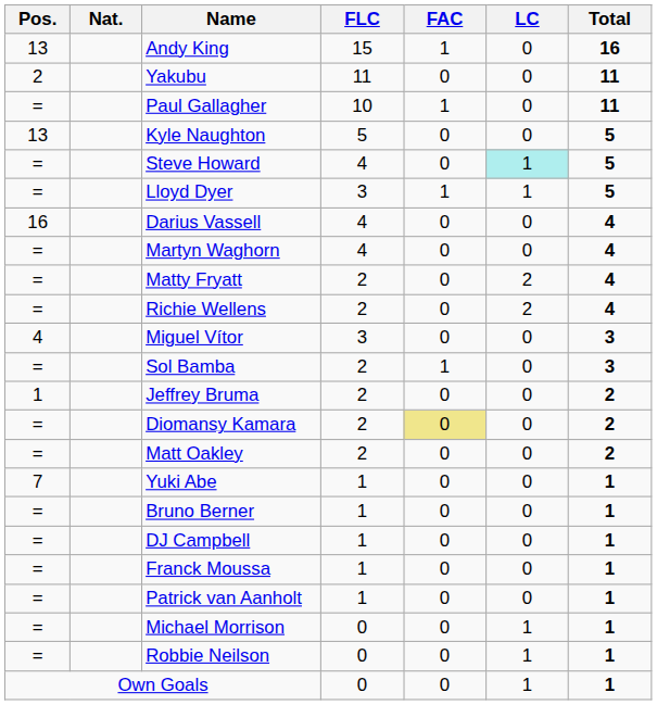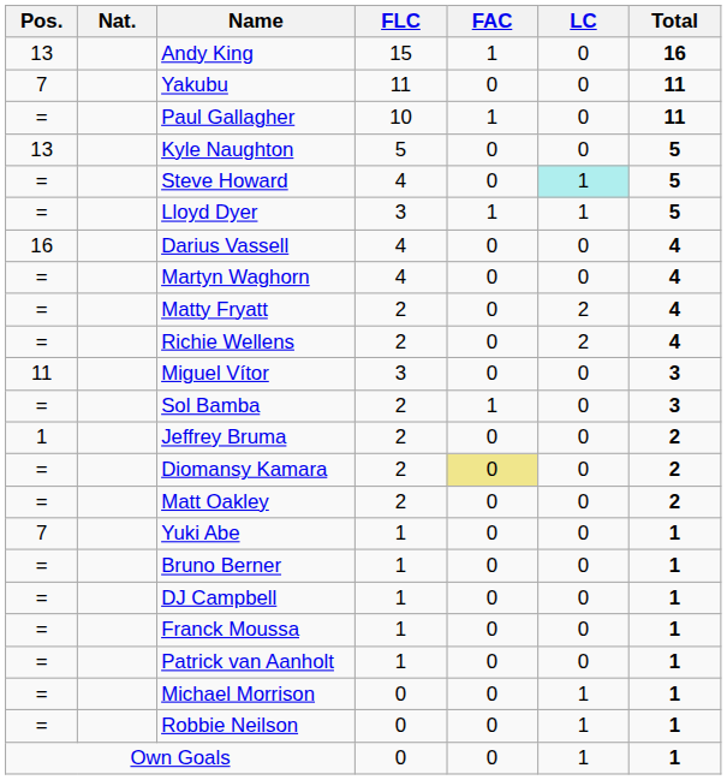 <table class="wikitable sortable">
 <tr>
 <th width=50>Pos.</th>
 <th width=55>Nat.</th>
 <th width=150>Name</th>
 <th width=65><a href='#'>FLC</a></th>
 <th width=65><a href='#'>FAC</a></th>
 <th width=65><a href='#'>LC</a></th>
 <th width=65>Total</th>
 </tr>
 <tr>
 <td align=center>13</td>
 <td align=center></td>
 <td><a href='#'>Andy King</a></td>
 <td align=center>15</td>
 <td align=center>1</td>
 <td align=center>0</td>
 <td align=center><strong>16</strong></td>
 </tr>
 <tr>
-<td align=center>2</td>
+<td align=center>7</td>
 <td align=center></td>
 <td><a href='#'>Yakubu</a></td>
 <td align=center>11</td>
 <td align=center>0</td>
 <td align=center>0</td>
 <td align=center><strong>11</strong></td>
 </tr>
 <tr>
 <td align=center>=</td>
 <td align=center></td>
 <td><a href='#'>Paul Gallagher</a></td>
 <td align=center>10</td>
 <td align=center>1</td>
 <td align=center>0</td>
 <td align=center><strong>11</strong></td>
 </tr>
 <tr>
 <td align=center>13</td>
 <td align=center></td>
 <td><a href='#'>Kyle Naughton</a></td>
 <td align=center>5</td>
 <td align=center>0</td>
 <td align=center>0</td>
 <td align=center><strong>5</strong></td>
 </tr>
 <tr>
 <td align=center>=</td>
 <td align=center></td>
 <td><a href='#'>Steve Howard</a></td>
 <td align=center>4</td>
 <td align=center>0</td>
 <td align=center style="background: paleturquoise;">1</td>
 <td align=center><strong>5</strong></td>
 </tr>
 <tr>
 <td align=center>=</td>
 <td align=center></td>
 <td><a href='#'>Lloyd Dyer</a></td>
 <td align=center>3</td>
 <td align=center>1</td>
 <td align=center>1</td>
 <td align=center><strong>5</strong></td>
 </tr>
 <tr>
 <td align=center>16</td>
 <td align=center></td>
 <td><a href='#'>Darius Vassell</a></td>
 <td align=center>4</td>
 <td align=center>0</td>
 <td align=center>0</td>
 <td align=center><strong>4</strong></td>
 </tr>
 <tr>
 <td align=center>=</td>
 <td align=center></td>
 <td><a href='#'>Martyn Waghorn</a></td>
 <td align=center>4</td>
 <td align=center>0</td>
 <td align=center>0</td>
 <td align=center><strong>4</strong></td>
 </tr>
 <tr>
 <td align=center>=</td>
 <td align=center></td>
 <td><a href='#'>Matty Fryatt</a></td>
 <td align=center>2</td>
 <td align=center>0</td>
 <td align=center>2</td>
 <td align=center><strong>4</strong></td>
 </tr>
 <tr>
 <td align=center>=</td>
 <td align=center></td>
 <td><a href='#'>Richie Wellens</a></td>
 <td align=center>2</td>
 <td align=center>0</td>
 <td align=center>2</td>
 <td align=center><strong>4</strong></td>
 </tr>
 <tr>
-<td align=center>4</td>
+<td align=center>11</td>
 <td align=center></td>
 <td><a href='#'>Miguel Vítor</a></td>
 <td align=center>3</td>
 <td align=center>0</td>
 <td align=center>0</td>
 <td align=center><strong>3</strong></td>
 </tr>
 <tr>
 <td align=center>=</td>
 <td align=center></td>
 <td><a href='#'>Sol Bamba</a></td>
 <td align=center>2</td>
 <td align=center>1</td>
 <td align=center>0</td>
 <td align=center><strong>3</strong></td>
 </tr>
 <tr>
 <td align=center>1</td>
 <td align=center></td>
 <td><a href='#'>Jeffrey Bruma</a></td>
 <td align=center>2</td>
 <td align=center>0</td>
 <td align=center>0</td>
 <td align=center><strong>2</strong></td>
 </tr>
 <tr>
 <td align=center>=</td>
 <td align=center></td>
 <td><a href='#'>Diomansy Kamara</a></td>
 <td align=center>2</td>
 <td align=center style="background: khaki;">0</td>
 <td align=center>0</td>
 <td align=center><strong>2</strong></td>
 </tr>
 <tr>
 <td align=center>=</td>
 <td align=center></td>
 <td><a href='#'>Matt Oakley</a></td>
 <td align=center>2</td>
 <td align=center>0</td>
 <td align=center>0</td>
 <td align=center><strong>2</strong></td>
 </tr>
 <tr>
 <td align=center>7</td>
 <td align=center></td>
 <td><a href='#'>Yuki Abe</a></td>
 <td align=center>1</td>
 <td align=center>0</td>
 <td align=center>0</td>
 <td align=center><strong>1</strong></td>
 </tr>
 <tr>
 <td align=center>=</td>
 <td align=center></td>
 <td><a href='#'>Bruno Berner</a></td>
 <td align=center>1</td>
 <td align=center>0</td>
 <td align=center>0</td>
 <td align=center><strong>1</strong></td>
 </tr>
 <tr>
 <td align=center>=</td>
 <td align=center></td>
 <td><a href='#'>DJ Campbell</a></td>
 <td align=center>1</td>
 <td align=center>0</td>
 <td align=center>0</td>
 <td align=center><strong>1</strong></td>
 </tr>
 <tr>
 <td align=center>=</td>
 <td align=center></td>
 <td><a href='#'>Franck Moussa</a></td>
 <td align=center>1</td>
 <td align=center>0</td>
 <td align=center>0</td>
 <td align=center><strong>1</strong></td>
 </tr>
 <tr>
 <td align=center>=</td>
 <td align=center></td>
 <td><a href='#'>Patrick van Aanholt</a></td>
 <td align=center>1</td>
 <td align=center>0</td>
 <td align=center>0</td>
 <td align=center><strong>1</strong></td>
 </tr>
 <tr>
 <td align=center>=</td>
 <td align=center></td>
 <td><a href='#'>Michael Morrison</a></td>
 <td align=center>0</td>
 <td align=center>0</td>
 <td align=center>1</td>
 <td align=center><strong>1</strong></td>
 </tr>
 <tr>
 <td align=center>=</td>
 <td align=center></td>
 <td><a href='#'>Robbie Neilson</a></td>
 <td align=center>0</td>
 <td align=center>0</td>
 <td align=center>1</td>
 <td align=center><strong>1</strong></td>
 </tr>
 <tr>
 <td colspan="3" style="text-align:center;"><a href='#'>Own Goals</a></td>
 <td align=center>0</td>
 <td align=center>0</td>
 <td align=center>1</td>
 <td align=center><strong>1</strong></td>
 </tr>
 </table>
